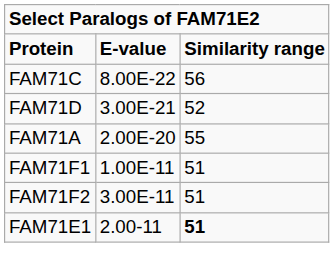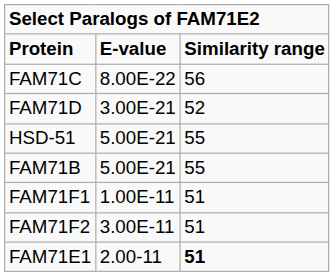 <table class="wikitable">
 <tr>
 <td colspan="3"><strong>Select Paralogs of FAM71E2</strong></td>
 </tr>
 <tr>
 <td><strong>Protein</strong></td>
 <td><strong>E-value</strong></td>
 <td><strong>Similarity range</strong></td>
 </tr>
 <tr>
 <td>FAM71C</td>
 <td>8.00E-22</td>
 <td>56</td>
 </tr>
 <tr>
 <td>FAM71D</td>
 <td>3.00E-21</td>
 <td>52</td>
 </tr>
 <tr>
-<td>FAM71A</td>
-<td>2.00E-20</td>
+<td>HSD-51</td>
+<td>5.00E-21</td>
+<td>55</td>
+</tr>
+<tr>
+<td>FAM71B</td>
+<td>5.00E-21</td>
 <td>55</td>
 </tr>
 <tr>
 <td>FAM71F1</td>
 <td>1.00E-11</td>
 <td>51</td>
 </tr>
 <tr>
 <td>FAM71F2</td>
 <td>3.00E-11</td>
 <td>51</td>
 </tr>
 <tr>
 <td>FAM71E1</td>
 <td>2.00-11</td>
 <td><strong>51</strong></td>
 </tr>
 </table>
